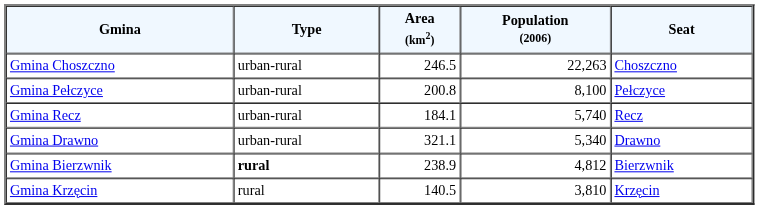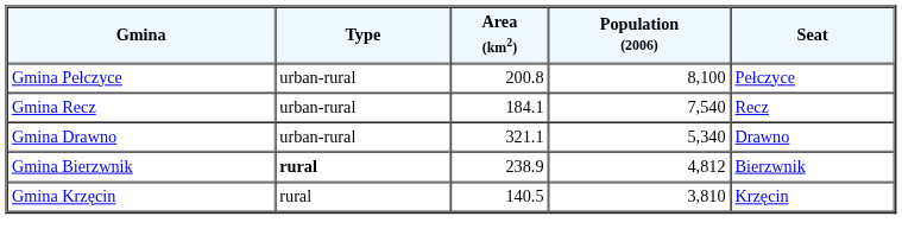 <table width="60%" border="2" cellpadding="3" cellspacing="0" style="font-size:90%;line-height:120%;">
 <tr bgcolor="F0F8FF">
 <td style="text-align:center;"><strong>Gmina</strong></td>
 <td style="text-align:center;"><strong>Type</strong></td>
 <td style="text-align:center;"><strong>Area<br><small>(km<sup>2</sup>)</small></strong></td>
 <td style="text-align:center;"><strong>Population<br><small>(2006)</small></strong></td>
 <td style="text-align:center;"><strong>Seat</strong></td>
-</tr>
-<tr>
-<td><a href='#'>Gmina Choszczno</a></td>
-<td>urban-rural</td>
-<td style="text-align:right;">246.5</td>
-<td style="text-align:right;">22,263</td>
-<td><a href='#'>Choszczno</a></td>
 </tr>
 <tr>
 <td><a href='#'>Gmina Pełczyce</a></td>
 <td>urban-rural</td>
 <td style="text-align:right;">200.8</td>
 <td style="text-align:right;">8,100</td>
 <td><a href='#'>Pełczyce</a></td>
 </tr>
 <tr>
 <td><a href='#'>Gmina Recz</a></td>
 <td>urban-rural</td>
 <td style="text-align:right;">184.1</td>
-<td style="text-align:right;">5,740</td>
+<td style="text-align:right;">7,540</td>
 <td><a href='#'>Recz</a></td>
 </tr>
 <tr>
 <td><a href='#'>Gmina Drawno</a></td>
 <td>urban-rural</td>
 <td style="text-align:right;">321.1</td>
 <td style="text-align:right;">5,340</td>
 <td><a href='#'>Drawno</a></td>
 </tr>
 <tr>
 <td><a href='#'>Gmina Bierzwnik</a></td>
 <td><strong>rural</strong></td>
 <td style="text-align:right;">238.9</td>
 <td style="text-align:right;">4,812</td>
 <td><a href='#'>Bierzwnik</a></td>
 </tr>
 <tr>
 <td><a href='#'>Gmina Krzęcin</a></td>
 <td>rural</td>
 <td style="text-align:right;">140.5</td>
 <td style="text-align:right;">3,810</td>
 <td><a href='#'>Krzęcin</a></td>
 </tr>
 <tr>
 </tr>
 </table>
